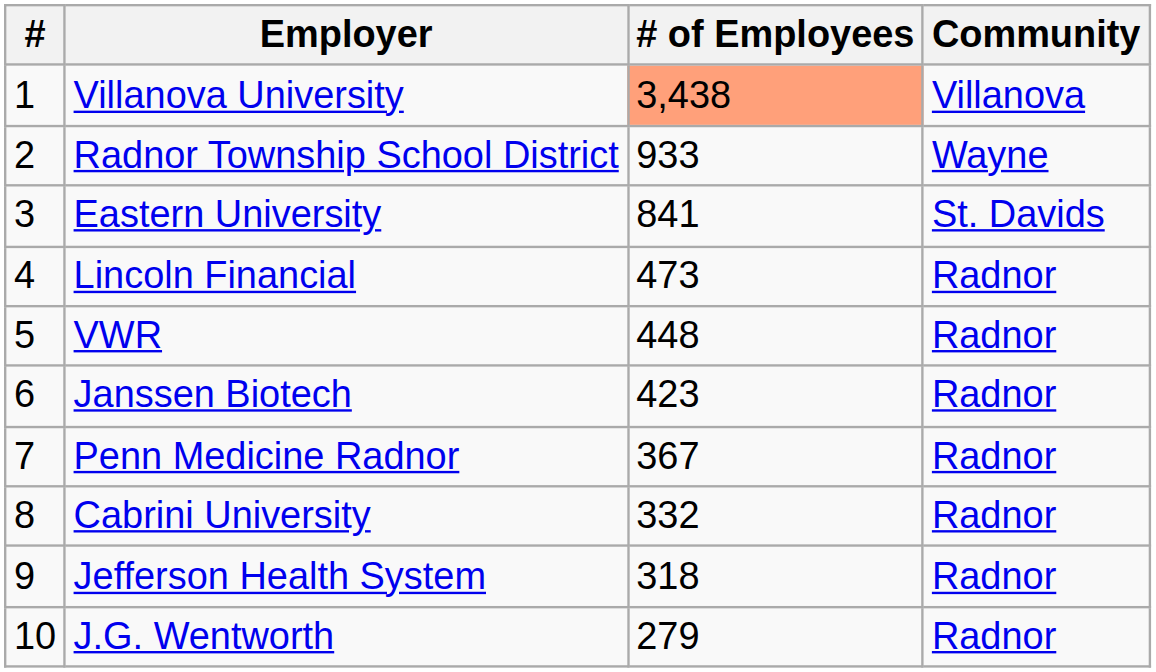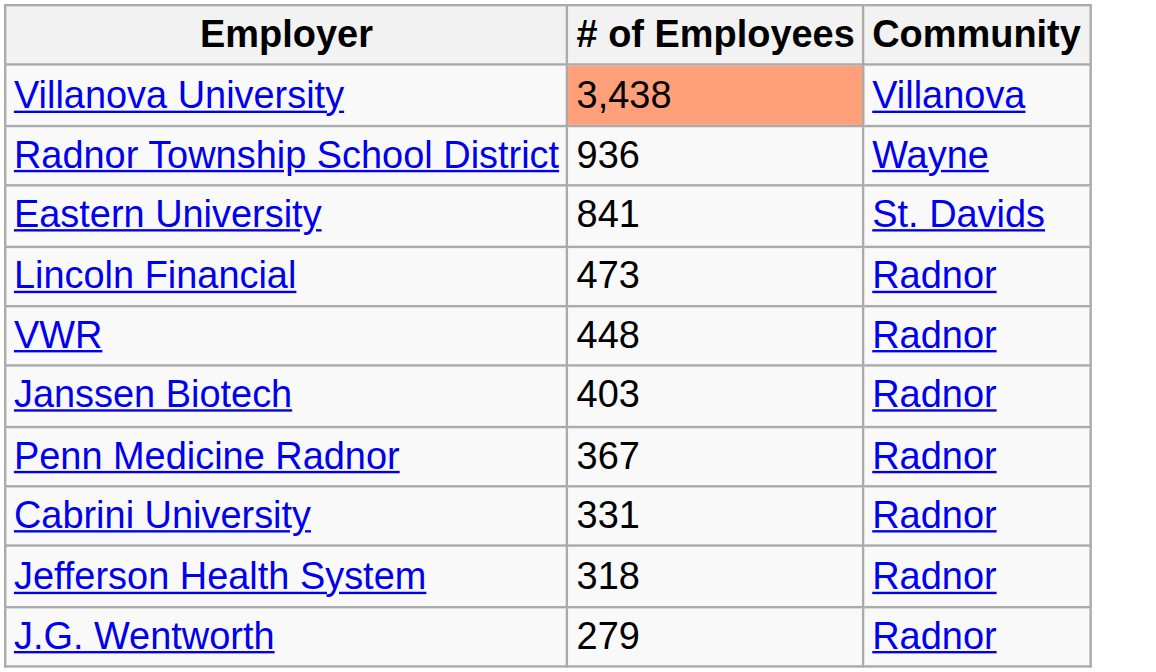 <table class="wikitable">
 <tr>
-<th>#</th>
 <th>Employer</th>
 <th># of Employees</th>
 <th>Community</th>
 </tr>
 <tr>
-<td>1</td>
 <td><a href='#'>Villanova University</a></td>
 <td style="background: lightsalmon;">3,438</td>
 <td><a href='#'>Villanova</a></td>
 </tr>
 <tr>
-<td>2</td>
 <td><a href='#'>Radnor Township School District</a></td>
-<td>933</td>
+<td>936</td>
 <td><a href='#'>Wayne</a></td>
 </tr>
 <tr>
-<td>3</td>
 <td><a href='#'>Eastern University</a></td>
 <td>841</td>
 <td><a href='#'>St. Davids</a></td>
 </tr>
 <tr>
-<td>4</td>
 <td><a href='#'>Lincoln Financial</a></td>
 <td>473</td>
 <td><a href='#'>Radnor</a></td>
 </tr>
 <tr>
-<td>5</td>
 <td><a href='#'>VWR</a></td>
 <td>448</td>
 <td><a href='#'>Radnor</a></td>
 </tr>
 <tr>
-<td>6</td>
 <td><a href='#'>Janssen Biotech</a></td>
-<td>423</td>
+<td>403</td>
 <td><a href='#'>Radnor</a></td>
 </tr>
 <tr>
-<td>7</td>
 <td><a href='#'>Penn Medicine Radnor</a></td>
 <td>367</td>
 <td><a href='#'>Radnor</a></td>
 </tr>
 <tr>
-<td>8</td>
 <td><a href='#'>Cabrini University</a></td>
-<td>332</td>
+<td>331</td>
 <td><a href='#'>Radnor</a></td>
 </tr>
 <tr>
-<td>9</td>
 <td><a href='#'>Jefferson Health System</a></td>
 <td>318</td>
 <td><a href='#'>Radnor</a></td>
 </tr>
 <tr>
-<td>10</td>
 <td><a href='#'>J.G. Wentworth</a></td>
 <td>279</td>
 <td><a href='#'>Radnor</a></td>
 </tr>
 </table>
